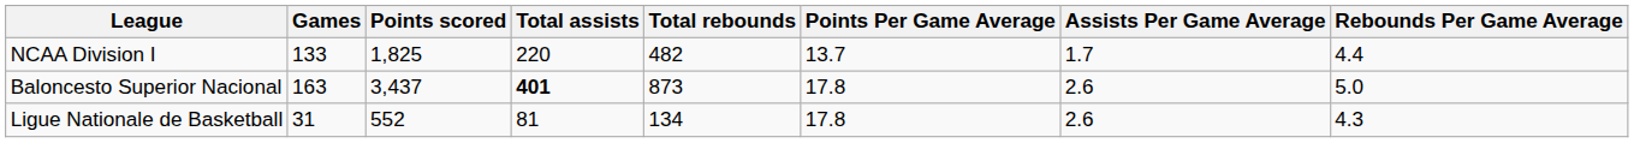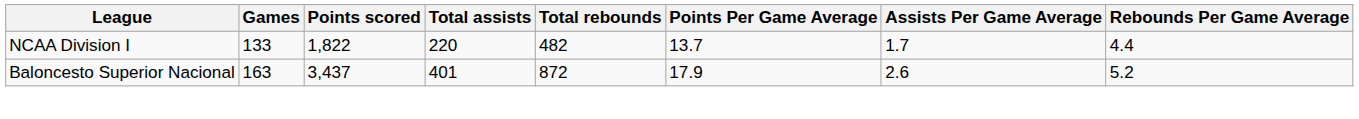 <table class="wikitable" style="margin:1em auto;">
 <tr>
 <th>League</th>
 <th>Games</th>
 <th>Points scored</th>
 <th>Total assists</th>
 <th>Total rebounds</th>
 <th>Points Per Game Average</th>
 <th>Assists Per Game Average</th>
 <th>Rebounds Per Game Average</th>
 </tr>
 <tr>
 <td>NCAA Division I</td>
 <td>133</td>
-<td>1,825</td>
+<td>1,822</td>
 <td>220</td>
 <td>482</td>
 <td>13.7</td>
 <td>1.7</td>
 <td>4.4</td>
 </tr>
 <tr>
 <td>Baloncesto Superior Nacional</td>
 <td>163</td>
 <td>3,437</td>
-<td><strong>401</strong></td>
-<td>873</td>
-<td>17.8</td>
+<td>401</td>
+<td>872</td>
+<td>17.9</td>
 <td>2.6</td>
-<td>5.0</td>
-</tr>
-<tr>
-<td>Ligue Nationale de Basketball</td>
-<td>31</td>
-<td>552</td>
-<td>81</td>
-<td>134</td>
-<td>17.8</td>
-<td>2.6</td>
-<td>4.3</td>
+<td>5.2</td>
 </tr>
 </table>
